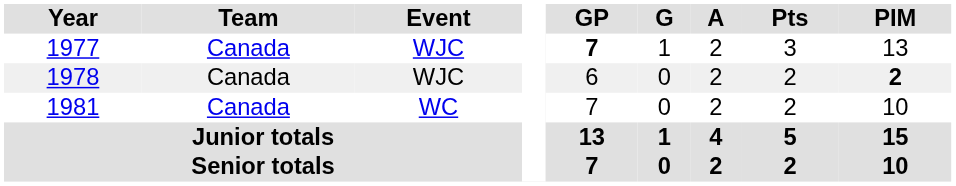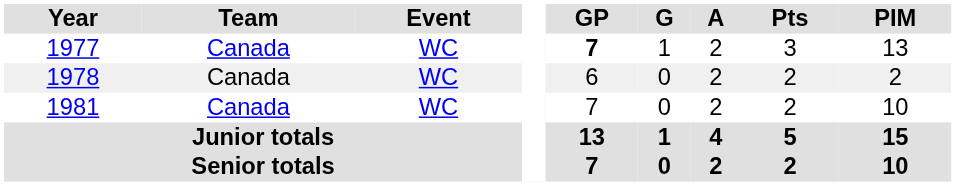 <table border="0" cellpadding="1" cellspacing="0" style="text-align:center; width:40em">
 <tr ALIGN="center" bgcolor="#e0e0e0">
 <th>Year</th>
 <th>Team</th>
 <th>Event</th>
 <th ALIGN="center" rowspan="99" bgcolor="#ffffff"> </th>
 <th>GP</th>
 <th>G</th>
 <th>A</th>
 <th>Pts</th>
 <th>PIM</th>
 </tr>
 <tr>
 <td><a href='#'>1977</a></td>
 <td><a href='#'>Canada</a></td>
-<td><a href='#'>WJC</a></td>
+<td><a href='#'>WC</a></td>
 <td><strong>7</strong></td>
 <td>1</td>
 <td>2</td>
 <td>3</td>
 <td>13</td>
 </tr>
 <tr bgcolor="#f0f0f0">
 <td><a href='#'>1978</a></td>
 <td>Canada</td>
-<td>WJC</td>
+<td><a href='#'>WC</a></td>
 <td>6</td>
 <td>0</td>
 <td>2</td>
 <td>2</td>
-<td><strong>2</strong></td>
+<td>2</td>
 </tr>
 <tr>
 <td><a href='#'>1981</a></td>
 <td><a href='#'>Canada</a></td>
 <td><a href='#'>WC</a></td>
 <td>7</td>
 <td>0</td>
 <td>2</td>
 <td>2</td>
 <td>10</td>
 </tr>
 <tr bgcolor="#e0e0e0">
 <th colspan=3>Junior totals</th>
 <th>13</th>
 <th>1</th>
 <th>4</th>
 <th>5</th>
 <th>15</th>
 </tr>
 <tr bgcolor="#e0e0e0">
 <th colspan=3>Senior totals</th>
 <th>7</th>
 <th>0</th>
 <th>2</th>
 <th>2</th>
 <th>10</th>
 </tr>
 </table>
